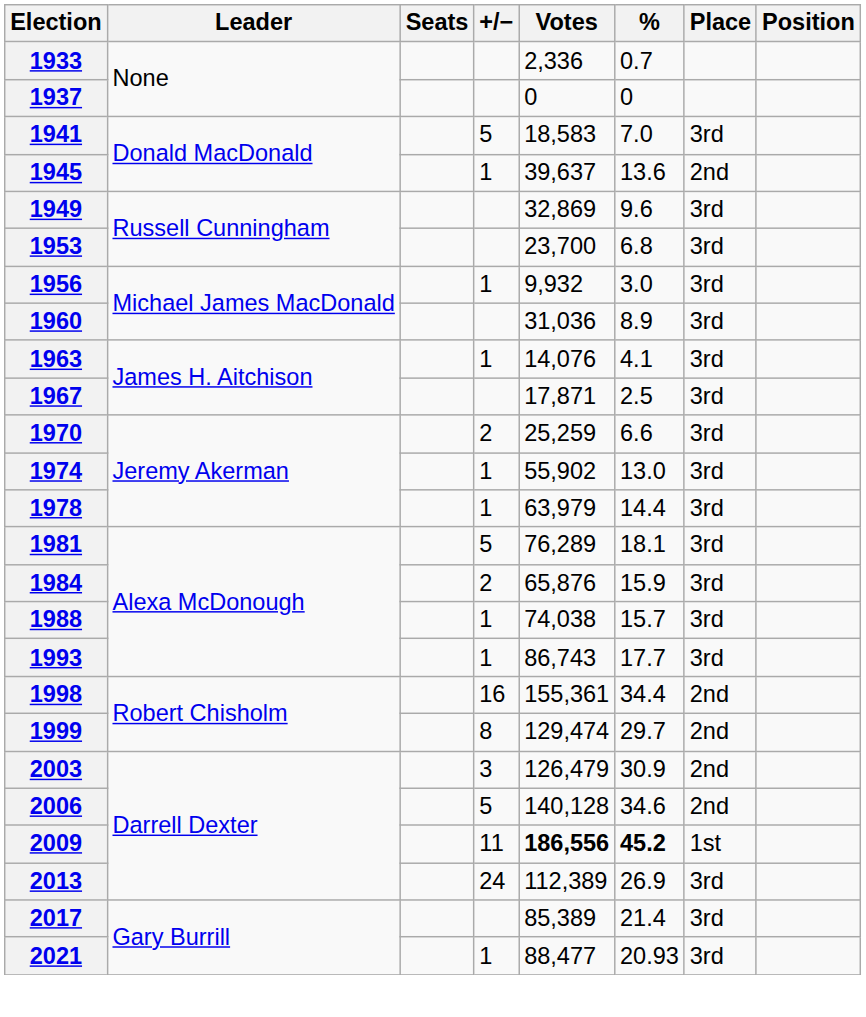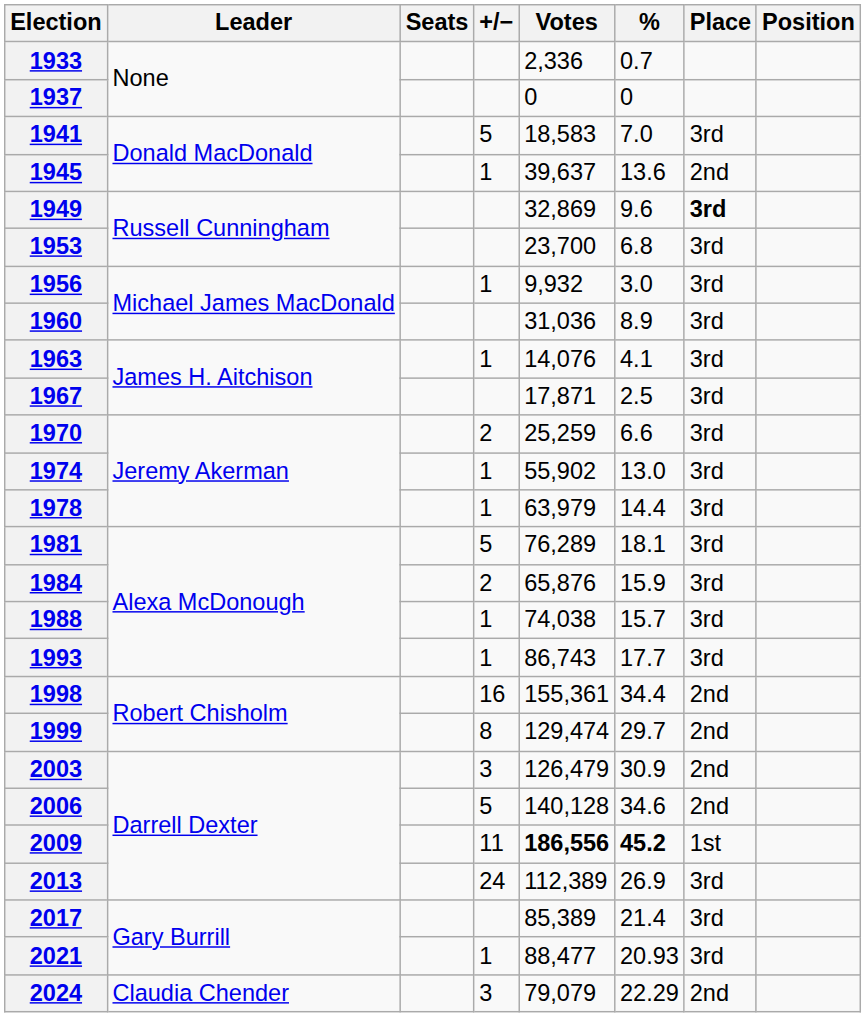 <table class=wikitable style="text-align: left;">
 <tr>
 <th>Election</th>
 <th>Leader</th>
 <th>Seats</th>
 <th>+/−</th>
 <th>Votes</th>
 <th>%</th>
 <th>Place</th>
 <th>Position</th>
 </tr>
 <tr>
 <th><a href='#'>1933</a></th>
 <td rowspan=2>None</td>
 <td></td>
 <td></td>
 <td>2,336</td>
 <td>0.7</td>
 <td></td>
 <td></td>
 </tr>
 <tr>
 <th><a href='#'>1937</a></th>
 <td></td>
 <td></td>
 <td>0</td>
 <td>0</td>
 <td></td>
 <td></td>
 </tr>
 <tr>
 <th><a href='#'>1941</a></th>
 <td rowspan=2><a href='#'>Donald MacDonald</a></td>
 <td></td>
 <td> 5</td>
 <td>18,583</td>
 <td>7.0</td>
 <td> 3rd</td>
 <td></td>
 </tr>
 <tr>
 <th><a href='#'>1945</a></th>
 <td></td>
 <td> 1</td>
 <td>39,637</td>
 <td>13.6</td>
 <td> 2nd</td>
 <td></td>
 </tr>
 <tr>
 <th><a href='#'>1949</a></th>
 <td rowspan=2><a href='#'>Russell Cunningham</a></td>
 <td></td>
 <td></td>
 <td>32,869</td>
 <td>9.6</td>
-<td> 3rd</td>
+<td><strong> 3rd</strong></td>
 <td></td>
 </tr>
 <tr>
 <th><a href='#'>1953</a></th>
 <td></td>
 <td></td>
 <td>23,700</td>
 <td>6.8</td>
 <td> 3rd</td>
 <td></td>
 </tr>
 <tr>
 <th><a href='#'>1956</a></th>
 <td rowspan=2><a href='#'>Michael James MacDonald</a></td>
 <td></td>
 <td> 1</td>
 <td>9,932</td>
 <td>3.0</td>
 <td> 3rd</td>
 <td></td>
 </tr>
 <tr>
 <th><a href='#'>1960</a></th>
 <td></td>
 <td></td>
 <td>31,036</td>
 <td>8.9</td>
 <td> 3rd</td>
 <td></td>
 </tr>
 <tr>
 <th><a href='#'>1963</a></th>
 <td rowspan=2><a href='#'>James H. Aitchison</a></td>
 <td></td>
 <td> 1</td>
 <td>14,076</td>
 <td>4.1</td>
 <td> 3rd</td>
 <td></td>
 </tr>
 <tr>
 <th><a href='#'>1967</a></th>
 <td></td>
 <td></td>
 <td>17,871</td>
 <td>2.5</td>
 <td> 3rd</td>
 <td></td>
 </tr>
 <tr>
 <th><a href='#'>1970</a></th>
 <td rowspan=3><a href='#'>Jeremy Akerman</a></td>
 <td></td>
 <td> 2</td>
 <td>25,259</td>
 <td>6.6</td>
 <td> 3rd</td>
 <td></td>
 </tr>
 <tr>
 <th><a href='#'>1974</a></th>
 <td></td>
 <td> 1</td>
 <td>55,902</td>
 <td>13.0</td>
 <td> 3rd</td>
 <td></td>
 </tr>
 <tr>
 <th><a href='#'>1978</a></th>
 <td></td>
 <td> 1</td>
 <td>63,979</td>
 <td>14.4</td>
 <td> 3rd</td>
 <td></td>
 </tr>
 <tr>
 <th><a href='#'>1981</a></th>
 <td rowspan=4><a href='#'>Alexa McDonough</a></td>
 <td></td>
 <td> 5</td>
 <td>76,289</td>
 <td>18.1</td>
 <td> 3rd</td>
 <td></td>
 </tr>
 <tr>
 <th><a href='#'>1984</a></th>
 <td></td>
 <td> 2</td>
 <td>65,876</td>
 <td>15.9</td>
 <td> 3rd</td>
 <td></td>
 </tr>
 <tr>
 <th><a href='#'>1988</a></th>
 <td></td>
 <td> 1</td>
 <td>74,038</td>
 <td>15.7</td>
 <td> 3rd</td>
 <td></td>
 </tr>
 <tr>
 <th><a href='#'>1993</a></th>
 <td></td>
 <td> 1</td>
 <td>86,743</td>
 <td>17.7</td>
 <td> 3rd</td>
 <td></td>
 </tr>
 <tr>
 <th><a href='#'>1998</a></th>
 <td rowspan=2><a href='#'>Robert Chisholm</a></td>
 <td></td>
 <td> 16</td>
 <td>155,361</td>
 <td>34.4</td>
 <td> 2nd</td>
 <td></td>
 </tr>
 <tr>
 <th><a href='#'>1999</a></th>
 <td></td>
 <td> 8</td>
 <td>129,474</td>
 <td>29.7</td>
 <td> 2nd</td>
 <td></td>
 </tr>
 <tr>
 <th><a href='#'>2003</a></th>
 <td rowspan=4><a href='#'>Darrell Dexter</a></td>
 <td></td>
 <td> 3</td>
 <td>126,479</td>
 <td>30.9</td>
 <td> 2nd</td>
 <td></td>
 </tr>
 <tr>
 <th><a href='#'>2006</a></th>
 <td></td>
 <td> 5</td>
 <td>140,128</td>
 <td>34.6</td>
 <td> 2nd</td>
 <td></td>
 </tr>
 <tr>
 <th><a href='#'>2009</a></th>
 <td></td>
 <td> 11</td>
 <td><strong>186,556</strong></td>
 <td><strong>45.2</strong></td>
 <td> 1st</td>
 <td></td>
 </tr>
 <tr>
 <th><a href='#'>2013</a></th>
 <td></td>
 <td> 24</td>
 <td>112,389</td>
 <td>26.9</td>
 <td> 3rd</td>
 <td></td>
 </tr>
 <tr>
 <th><a href='#'>2017</a></th>
 <td rowspan=2><a href='#'>Gary Burrill</a></td>
 <td></td>
 <td></td>
 <td>85,389</td>
 <td>21.4</td>
 <td> 3rd</td>
 <td></td>
 </tr>
 <tr>
 <th><a href='#'>2021</a></th>
 <td></td>
 <td> 1</td>
 <td>88,477</td>
 <td>20.93</td>
 <td> 3rd</td>
 <td></td>
 </tr>
+<tr>
+<th><a href='#'>2024</a></th>
+<td><a href='#'>Claudia Chender</a></td>
+<td></td>
+<td> 3</td>
+<td>79,079</td>
+<td>22.29</td>
+<td> 2nd</td>
+<td></td>
+</tr>
 </table>
